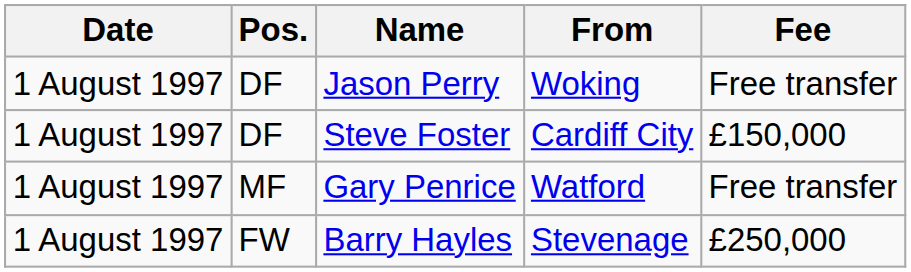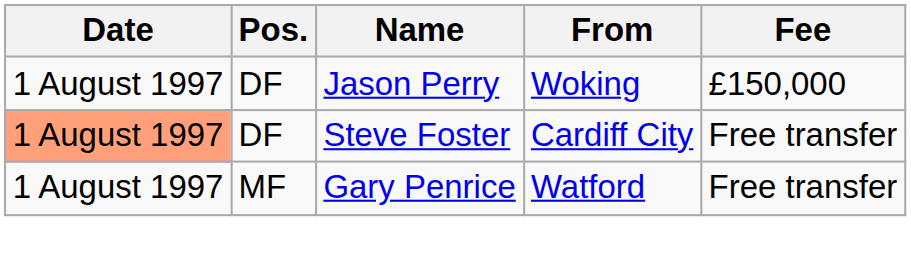 <table class="wikitable">
 <tr>
 <th>Date</th>
 <th>Pos.</th>
 <th>Name</th>
 <th>From</th>
 <th>Fee</th>
 </tr>
 <tr>
 <td>1 August 1997</td>
 <td>DF</td>
 <td> <a href='#'>Jason Perry</a></td>
 <td> <a href='#'>Woking</a></td>
-<td>Free transfer</td>
+<td>£150,000</td>
 </tr>
 <tr>
-<td>1 August 1997</td>
+<td style="background: lightsalmon;">1 August 1997</td>
 <td>DF</td>
 <td> <a href='#'>Steve Foster</a></td>
 <td> <a href='#'>Cardiff City</a></td>
-<td>£150,000</td>
+<td>Free transfer</td>
 </tr>
 <tr>
 <td>1 August 1997</td>
 <td>MF</td>
 <td> <a href='#'>Gary Penrice</a></td>
 <td> <a href='#'>Watford</a></td>
 <td>Free transfer</td>
 </tr>
-<tr>
-<td>1 August 1997</td>
-<td>FW</td>
-<td> <a href='#'>Barry Hayles</a></td>
-<td> <a href='#'>Stevenage</a></td>
-<td>£250,000</td>
-</tr>
 </table>
